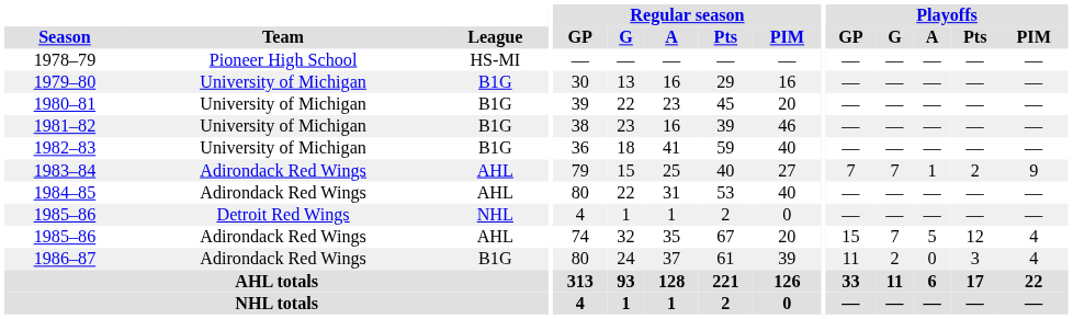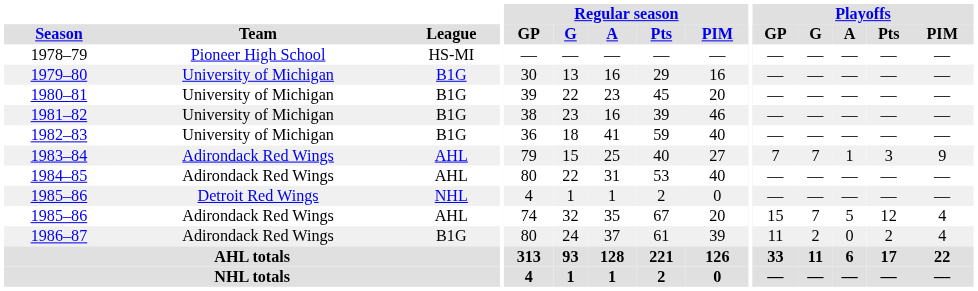 <table border="0" cellpadding="1" cellspacing="0" style="text-align:center; width:60em">
 <tr bgcolor="#e0e0e0">
 <th colspan="3" bgcolor="#ffffff"></th>
 <th rowspan="100" bgcolor="#ffffff"></th>
 <th colspan="5"><a href='#'>Regular season</a></th>
 <th rowspan="100" bgcolor="#ffffff"></th>
 <th colspan="5"><a href='#'>Playoffs</a></th>
 </tr>
 <tr bgcolor="#e0e0e0">
 <th><a href='#'>Season</a></th>
 <th>Team</th>
 <th>League</th>
 <th>GP</th>
 <th><a href='#'>G</a></th>
 <th><a href='#'>A</a></th>
 <th><a href='#'>Pts</a></th>
 <th><a href='#'>PIM</a></th>
 <th>GP</th>
 <th>G</th>
 <th>A</th>
 <th>Pts</th>
 <th>PIM</th>
 </tr>
 <tr>
 <td>1978–79</td>
 <td><a href='#'>Pioneer High School</a></td>
 <td>HS-MI</td>
 <td>—</td>
 <td>—</td>
 <td>—</td>
 <td>—</td>
 <td>—</td>
 <td>—</td>
 <td>—</td>
 <td>—</td>
 <td>—</td>
 <td>—</td>
 </tr>
 <tr bgcolor="#f0f0f0">
 <td><a href='#'>1979–80</a></td>
 <td><a href='#'>University of Michigan</a></td>
 <td><a href='#'>B1G</a></td>
 <td>30</td>
 <td>13</td>
 <td>16</td>
 <td>29</td>
 <td>16</td>
 <td>—</td>
 <td>—</td>
 <td>—</td>
 <td>—</td>
 <td>—</td>
 </tr>
 <tr>
 <td><a href='#'>1980–81</a></td>
 <td>University of Michigan</td>
 <td>B1G</td>
 <td>39</td>
 <td>22</td>
 <td>23</td>
 <td>45</td>
 <td>20</td>
 <td>—</td>
 <td>—</td>
 <td>—</td>
 <td>—</td>
 <td>—</td>
 </tr>
 <tr bgcolor="#f0f0f0">
 <td><a href='#'>1981–82</a></td>
 <td>University of Michigan</td>
 <td>B1G</td>
 <td>38</td>
 <td>23</td>
 <td>16</td>
 <td>39</td>
 <td>46</td>
 <td>—</td>
 <td>—</td>
 <td>—</td>
 <td>—</td>
 <td>—</td>
 </tr>
 <tr>
 <td><a href='#'>1982–83</a></td>
 <td>University of Michigan</td>
 <td>B1G</td>
 <td>36</td>
 <td>18</td>
 <td>41</td>
 <td>59</td>
 <td>40</td>
 <td>—</td>
 <td>—</td>
 <td>—</td>
 <td>—</td>
 <td>—</td>
 </tr>
 <tr bgcolor="#f0f0f0">
 <td><a href='#'>1983–84</a></td>
 <td><a href='#'>Adirondack Red Wings</a></td>
 <td><a href='#'>AHL</a></td>
 <td>79</td>
 <td>15</td>
 <td>25</td>
 <td>40</td>
 <td>27</td>
 <td>7</td>
 <td>7</td>
 <td>1</td>
-<td>2</td>
+<td>3</td>
 <td>9</td>
 </tr>
 <tr>
 <td><a href='#'>1984–85</a></td>
 <td>Adirondack Red Wings</td>
 <td>AHL</td>
 <td>80</td>
 <td>22</td>
 <td>31</td>
 <td>53</td>
 <td>40</td>
 <td>—</td>
 <td>—</td>
 <td>—</td>
 <td>—</td>
 <td>—</td>
 </tr>
 <tr bgcolor="#f0f0f0">
 <td><a href='#'>1985–86</a></td>
 <td><a href='#'>Detroit Red Wings</a></td>
 <td><a href='#'>NHL</a></td>
 <td>4</td>
 <td>1</td>
 <td>1</td>
 <td>2</td>
 <td>0</td>
 <td>—</td>
 <td>—</td>
 <td>—</td>
 <td>—</td>
 <td>—</td>
 </tr>
 <tr>
 <td><a href='#'>1985–86</a></td>
 <td>Adirondack Red Wings</td>
 <td>AHL</td>
 <td>74</td>
 <td>32</td>
 <td>35</td>
 <td>67</td>
 <td>20</td>
 <td>15</td>
 <td>7</td>
 <td>5</td>
 <td>12</td>
 <td>4</td>
 </tr>
 <tr bgcolor="#f0f0f0">
 <td><a href='#'>1986–87</a></td>
 <td>Adirondack Red Wings</td>
 <td>B1G</td>
 <td>80</td>
 <td>24</td>
 <td>37</td>
 <td>61</td>
 <td>39</td>
 <td>11</td>
 <td>2</td>
 <td>0</td>
-<td>3</td>
+<td>2</td>
 <td>4</td>
 </tr>
 <tr bgcolor="#e0e0e0">
 <th colspan="3">AHL totals</th>
 <th>313</th>
 <th>93</th>
 <th>128</th>
 <th>221</th>
 <th>126</th>
 <th>33</th>
 <th>11</th>
 <th>6</th>
 <th>17</th>
 <th>22</th>
 </tr>
 <tr bgcolor="#e0e0e0">
 <th colspan="3">NHL totals</th>
 <th>4</th>
 <th>1</th>
 <th>1</th>
 <th>2</th>
 <th>0</th>
 <th>—</th>
 <th>—</th>
 <th>—</th>
 <th>—</th>
 <th>—</th>
 </tr>
 </table>
